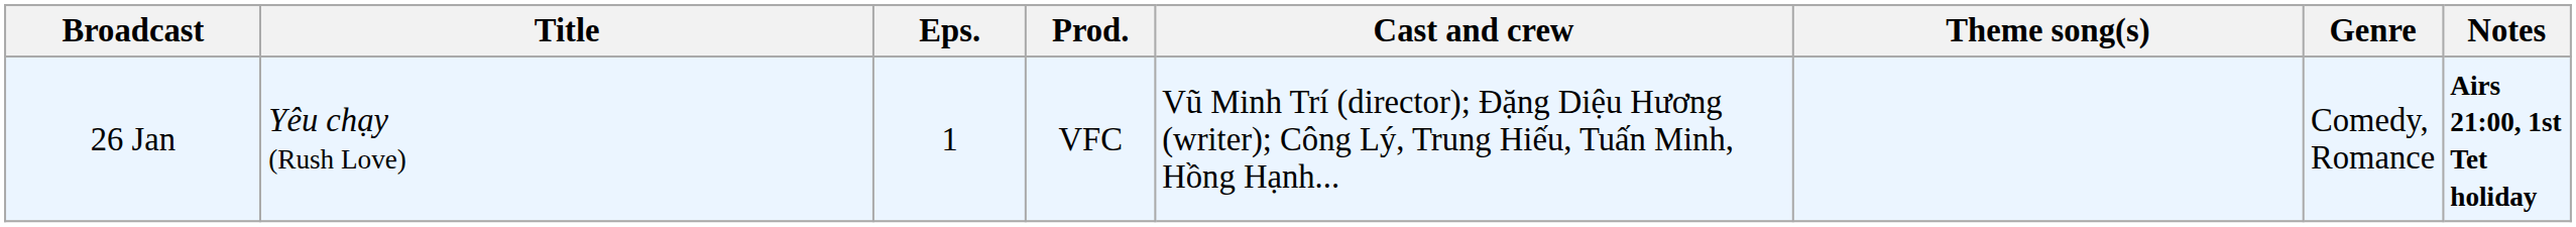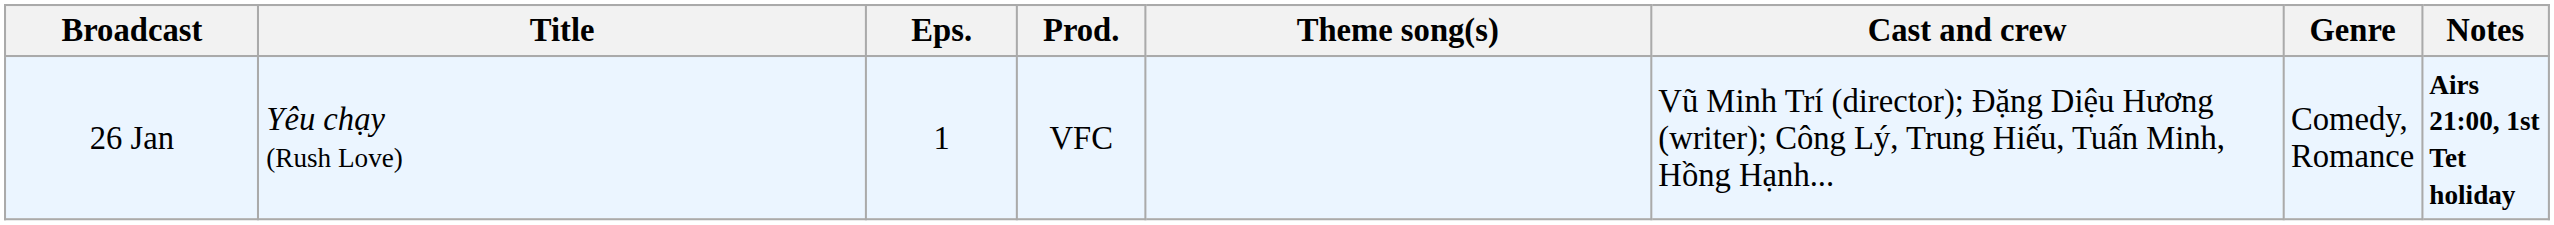 <table class="wikitable sortable">
 <tr>
 <th style="width:10%;">Broadcast</th>
 <th style="width:24%;">Title</th>
 <th style="width:6%;">Eps.</th>
 <th style="width:5%;">Prod.</th>
+<th style="width:20%;">Theme song(s)</th>
 <th style="width:25%;">Cast and crew</th>
-<th style="width:20%;">Theme song(s)</th>
 <th style="width:5%;">Genre</th>
 <th style="width:5%;">Notes</th>
 </tr>
 <tr ---- bgcolor="#ebf5ff">
 <td style="text-align:center;">26 Jan <br></td>
 <td><em>Yêu chạy</em> <br><small>(Rush Love)</small></td>
 <td style="text-align:center;">1</td>
 <td style="text-align:center;">VFC</td>
+<td></td>
 <td>Vũ Minh Trí (director); Đặng Diệu Hương (writer); Công Lý, Trung Hiếu, Tuấn Minh, Hồng Hạnh...</td>
-<td></td>
 <td>Comedy, Romance</td>
 <td><strong><small>Airs 21:00, 1st Tet holiday</small></strong></td>
 </tr>
 </table>
